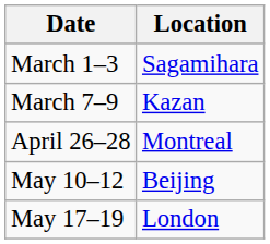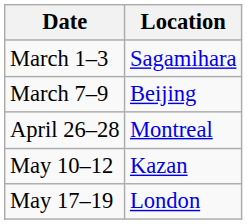 <table class="wikitable">
 <tr>
 <th>Date</th>
 <th>Location</th>
 </tr>
 <tr>
 <td>March 1–3</td>
 <td> <a href='#'>Sagamihara</a></td>
 </tr>
 <tr>
 <td>March 7–9</td>
-<td> <a href='#'>Kazan</a></td>
+<td> <a href='#'>Beijing</a></td>
 </tr>
 <tr>
 <td>April 26–28</td>
 <td> <a href='#'>Montreal</a></td>
 </tr>
 <tr>
 <td>May 10–12</td>
-<td> <a href='#'>Beijing</a></td>
+<td> <a href='#'>Kazan</a></td>
 </tr>
 <tr>
 <td>May 17–19</td>
 <td> <a href='#'>London</a></td>
 </tr>
 </table>
